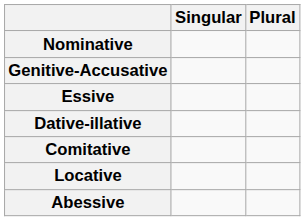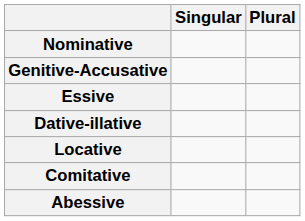 <table class="wikitable">
 <tr>
 <th> </th>
 <th>Singular</th>
 <th>Plural</th>
 </tr>
 <tr>
 <th>Nominative</th>
 <td></td>
 <td></td>
 </tr>
 <tr>
 <th>Genitive-Accusative</th>
 <td></td>
 <td></td>
 </tr>
 <tr>
 <th>Essive</th>
 <td></td>
 <td></td>
 </tr>
 <tr>
 <th>Dative-illative</th>
 <td></td>
 <td></td>
 </tr>
 <tr>
-<th>Comitative</th>
+<th>Locative</th>
 <td></td>
 <td></td>
 </tr>
 <tr>
-<th>Locative</th>
+<th>Comitative</th>
 <td></td>
 <td></td>
 </tr>
 <tr>
 <th>Abessive</th>
 <td></td>
 <td></td>
 </tr>
 </table>
